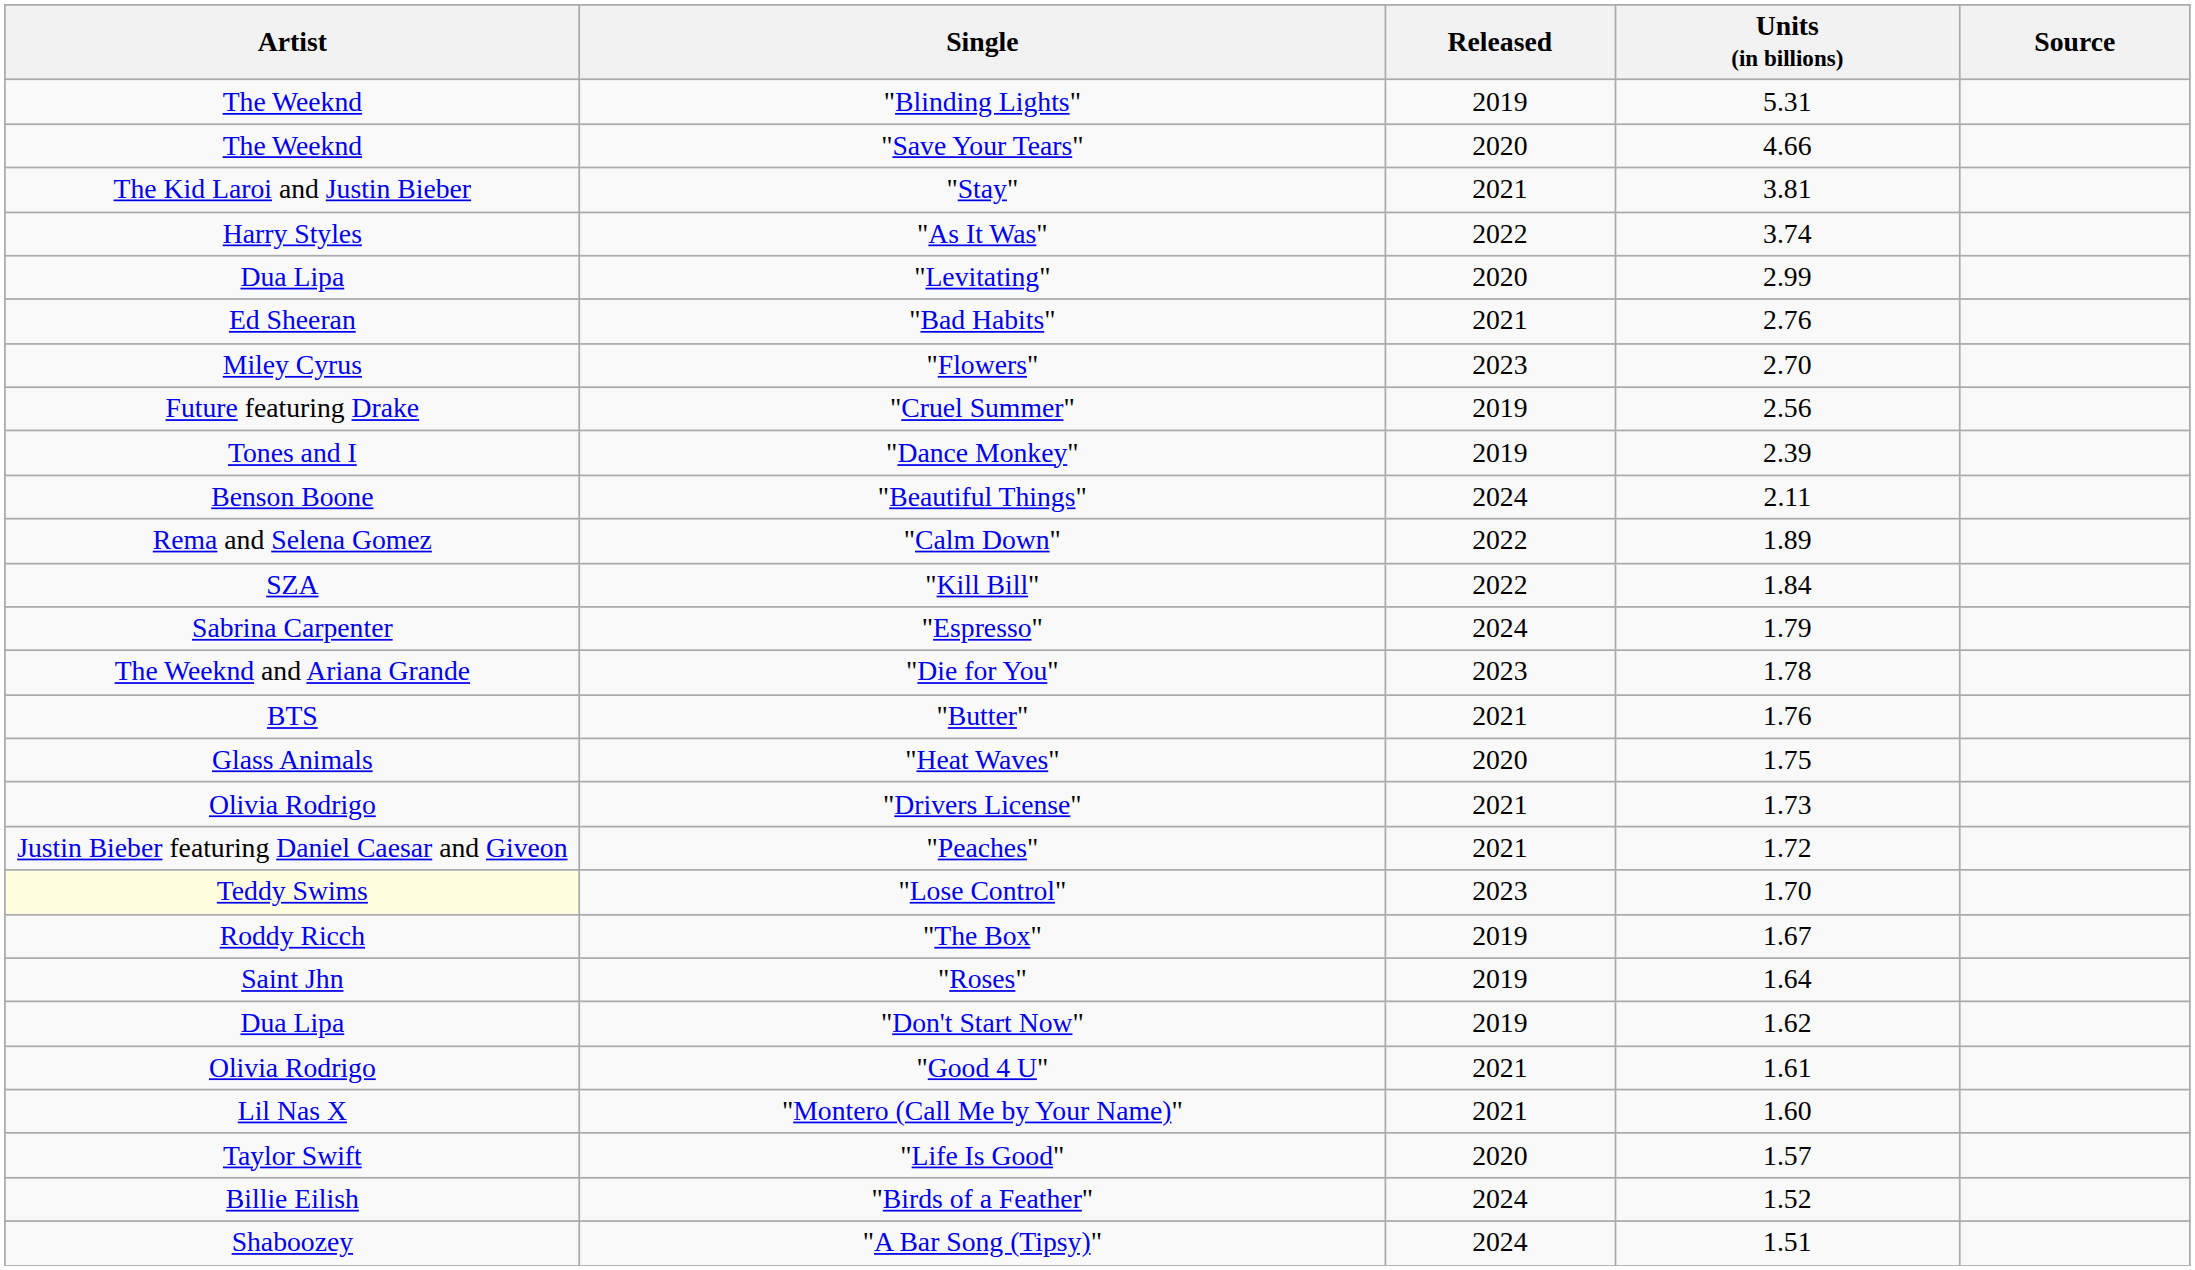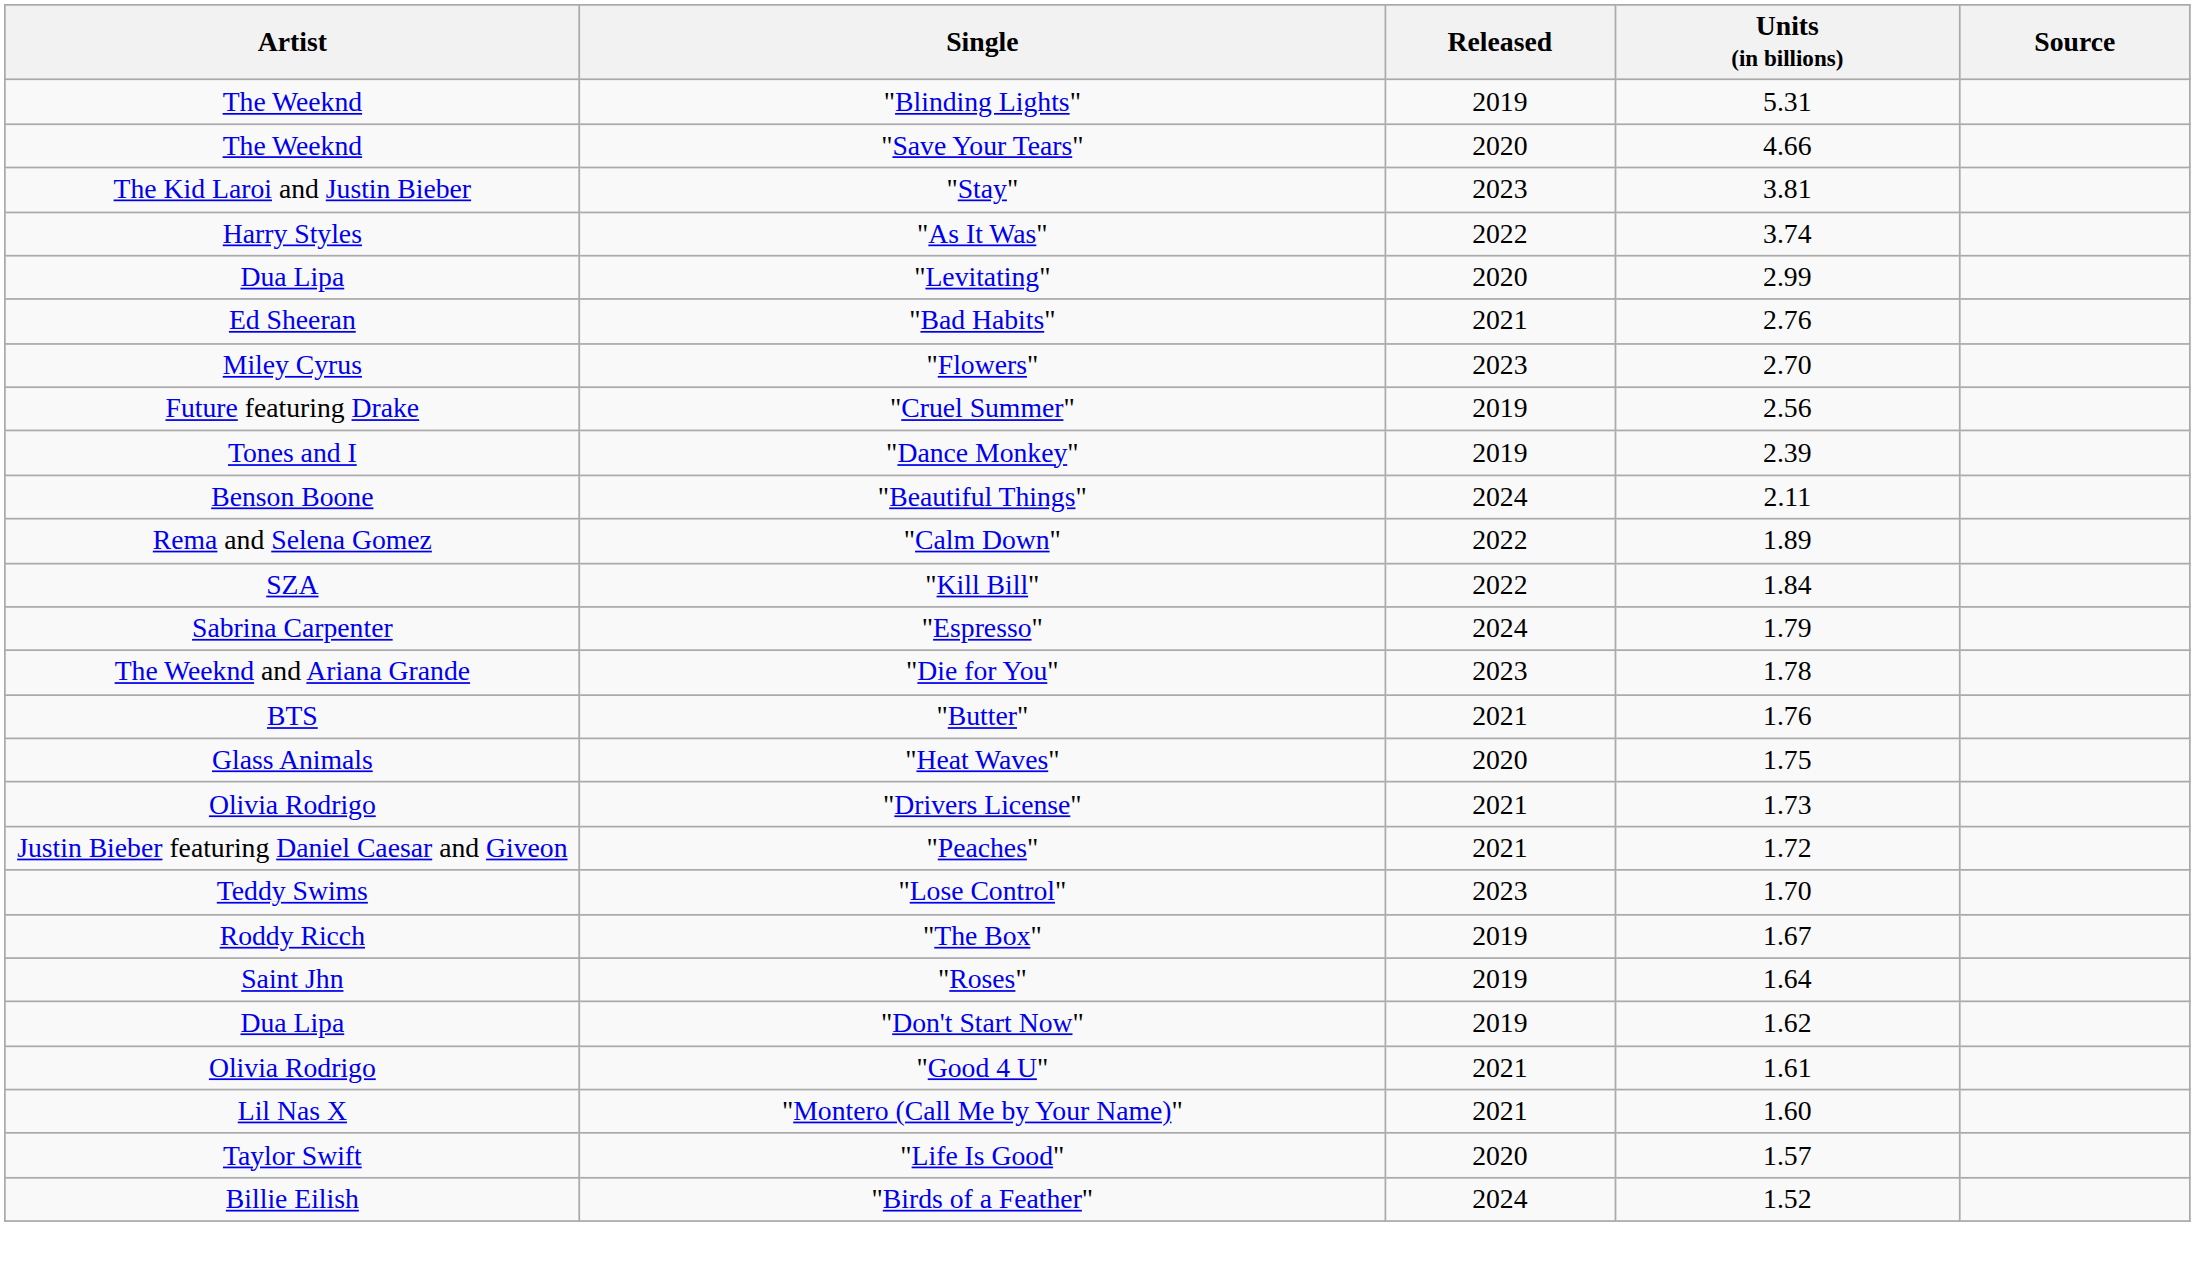 <table class="wikitable sortable" style="width:100%; text-align:center;">
 <tr>
 <th style="width:25%;">Artist</th>
 <th style="width:35%;">Single</th>
 <th style="width:10%;">Released</th>
 <th style="width:15%;">Units<br><small>(in billions)</small></th>
 <th style="width:10%;">Source</th>
 </tr>
 <tr>
 <td><a href='#'>The Weeknd</a></td>
 <td>"<a href='#'>Blinding Lights</a>"</td>
 <td>2019</td>
 <td>5.31</td>
 <td></td>
 </tr>
 <tr>
 <td><a href='#'>The Weeknd</a></td>
 <td>"<a href='#'>Save Your Tears</a>"</td>
 <td>2020</td>
 <td>4.66</td>
 <td></td>
 </tr>
 <tr>
 <td><a href='#'>The Kid Laroi</a> and <a href='#'>Justin Bieber</a></td>
 <td>"<a href='#'>Stay</a>"</td>
-<td>2021</td>
+<td>2023</td>
 <td>3.81</td>
 <td></td>
 </tr>
 <tr>
 <td><a href='#'>Harry Styles</a></td>
 <td>"<a href='#'>As It Was</a>"</td>
 <td>2022</td>
 <td>3.74</td>
 <td></td>
 </tr>
 <tr>
 <td><a href='#'>Dua Lipa</a></td>
 <td>"<a href='#'>Levitating</a>"</td>
 <td>2020</td>
 <td>2.99</td>
 <td></td>
 </tr>
 <tr>
 <td><a href='#'>Ed Sheeran</a></td>
 <td>"<a href='#'>Bad Habits</a>"</td>
 <td>2021</td>
 <td>2.76</td>
 <td></td>
 </tr>
 <tr>
 <td><a href='#'>Miley Cyrus</a></td>
 <td>"<a href='#'>Flowers</a>"</td>
 <td>2023</td>
 <td>2.70</td>
 <td></td>
 </tr>
 <tr>
 <td><a href='#'>Future</a> featuring <a href='#'>Drake</a></td>
 <td>"<a href='#'>Cruel Summer</a>"</td>
 <td>2019</td>
 <td>2.56</td>
 <td></td>
 </tr>
 <tr>
 <td><a href='#'>Tones and I</a></td>
 <td>"<a href='#'>Dance Monkey</a>"</td>
 <td>2019</td>
 <td>2.39</td>
 <td></td>
 </tr>
 <tr>
 <td><a href='#'>Benson Boone</a></td>
 <td>"<a href='#'>Beautiful Things</a>"</td>
 <td>2024</td>
 <td>2.11</td>
 <td></td>
 </tr>
 <tr>
 <td><a href='#'>Rema</a> and <a href='#'>Selena Gomez</a></td>
 <td>"<a href='#'>Calm Down</a>"</td>
 <td>2022</td>
 <td>1.89</td>
 <td></td>
 </tr>
 <tr>
 <td><a href='#'>SZA</a></td>
 <td>"<a href='#'>Kill Bill</a>"</td>
 <td>2022</td>
 <td>1.84</td>
 <td></td>
 </tr>
 <tr>
 <td><a href='#'>Sabrina Carpenter</a></td>
 <td>"<a href='#'>Espresso</a>"</td>
 <td>2024</td>
 <td>1.79</td>
 <td></td>
 </tr>
 <tr>
 <td><a href='#'>The Weeknd</a> and <a href='#'>Ariana Grande</a></td>
 <td>"<a href='#'>Die for You</a>"</td>
 <td>2023</td>
 <td>1.78</td>
 <td></td>
 </tr>
 <tr>
 <td><a href='#'>BTS</a></td>
 <td>"<a href='#'>Butter</a>"</td>
 <td>2021</td>
 <td>1.76</td>
 <td></td>
 </tr>
 <tr>
 <td><a href='#'>Glass Animals</a></td>
 <td>"<a href='#'>Heat Waves</a>"</td>
 <td>2020</td>
 <td>1.75</td>
 <td></td>
 </tr>
 <tr>
 <td><a href='#'>Olivia Rodrigo</a></td>
 <td>"<a href='#'>Drivers License</a>"</td>
 <td>2021</td>
 <td>1.73</td>
 <td></td>
 </tr>
 <tr>
 <td><a href='#'>Justin Bieber</a> featuring <a href='#'>Daniel Caesar</a> and <a href='#'>Giveon</a></td>
 <td>"<a href='#'>Peaches</a>"</td>
 <td>2021</td>
 <td>1.72</td>
 <td></td>
 </tr>
 <tr>
-<td style="background: lightyellow;"><a href='#'>Teddy Swims</a></td>
+<td><a href='#'>Teddy Swims</a></td>
 <td>"<a href='#'>Lose Control</a>"</td>
 <td>2023</td>
 <td>1.70</td>
 <td></td>
 </tr>
 <tr>
 <td><a href='#'>Roddy Ricch</a></td>
 <td>"<a href='#'>The Box</a>"</td>
 <td>2019</td>
 <td>1.67</td>
 <td></td>
 </tr>
 <tr>
 <td><a href='#'>Saint Jhn</a></td>
 <td>"<a href='#'>Roses</a>"</td>
 <td>2019</td>
 <td>1.64</td>
 <td></td>
 </tr>
 <tr>
 <td><a href='#'>Dua Lipa</a></td>
 <td>"<a href='#'>Don't Start Now</a>"</td>
 <td>2019</td>
 <td>1.62</td>
 <td></td>
 </tr>
 <tr>
 <td><a href='#'>Olivia Rodrigo</a></td>
 <td>"<a href='#'>Good 4 U</a>"</td>
 <td>2021</td>
 <td>1.61</td>
 <td></td>
 </tr>
 <tr>
 <td><a href='#'>Lil Nas X</a></td>
 <td>"<a href='#'>Montero (Call Me by Your Name)</a>"</td>
 <td>2021</td>
 <td>1.60</td>
 <td></td>
 </tr>
 <tr>
 <td><a href='#'>Taylor Swift</a></td>
 <td>"<a href='#'>Life Is Good</a>"</td>
 <td>2020</td>
 <td>1.57</td>
 <td></td>
 </tr>
 <tr>
 <td><a href='#'>Billie Eilish</a></td>
 <td>"<a href='#'>Birds of a Feather</a>"</td>
 <td>2024</td>
 <td>1.52</td>
 <td></td>
 </tr>
-<tr>
-<td><a href='#'>Shaboozey</a></td>
-<td>"<a href='#'>A Bar Song (Tipsy)</a>"</td>
-<td>2024</td>
-<td>1.51</td>
-<td></td>
-</tr>
 </table>
